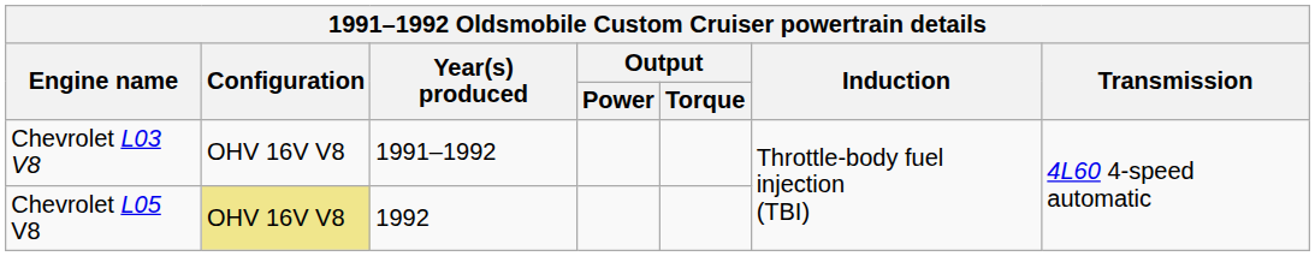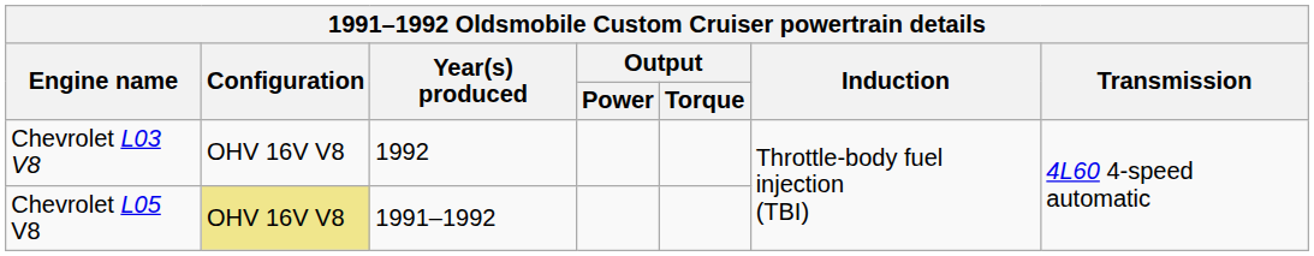 <table class="wikitable">
 <tr>
 <th colspan="7">1991–1992 Oldsmobile Custom Cruiser powertrain details</th>
 </tr>
 <tr>
 <th rowspan="2">Engine name</th>
 <th rowspan="2">Configuration</th>
 <th rowspan="2">Year(s) produced</th>
 <th colspan="2">Output</th>
 <th rowspan="2">Induction</th>
 <th rowspan="2">Transmission</th>
 </tr>
 <tr>
 <th>Power</th>
 <th>Torque</th>
 </tr>
 <tr>
 <td>Chevrolet <em><a href='#'>L03</a> V8</em></td>
 <td> OHV 16V V8</td>
-<td>1991–1992</td>
+<td>1992</td>
 <td></td>
 <td></td>
 <td rowspan="2">Throttle-body fuel injection<br>(TBI)</td>
 <td rowspan="2"><a href='#'><em>4L60</em></a> 4-speed automatic</td>
 </tr>
 <tr>
 <td>Chevrolet <em><a href='#'>L05</a></em> V8</td>
 <td style="background: khaki;"> OHV 16V V8</td>
-<td>1992</td>
+<td>1991–1992</td>
 <td></td>
 <td></td>
 </tr>
 </table>
